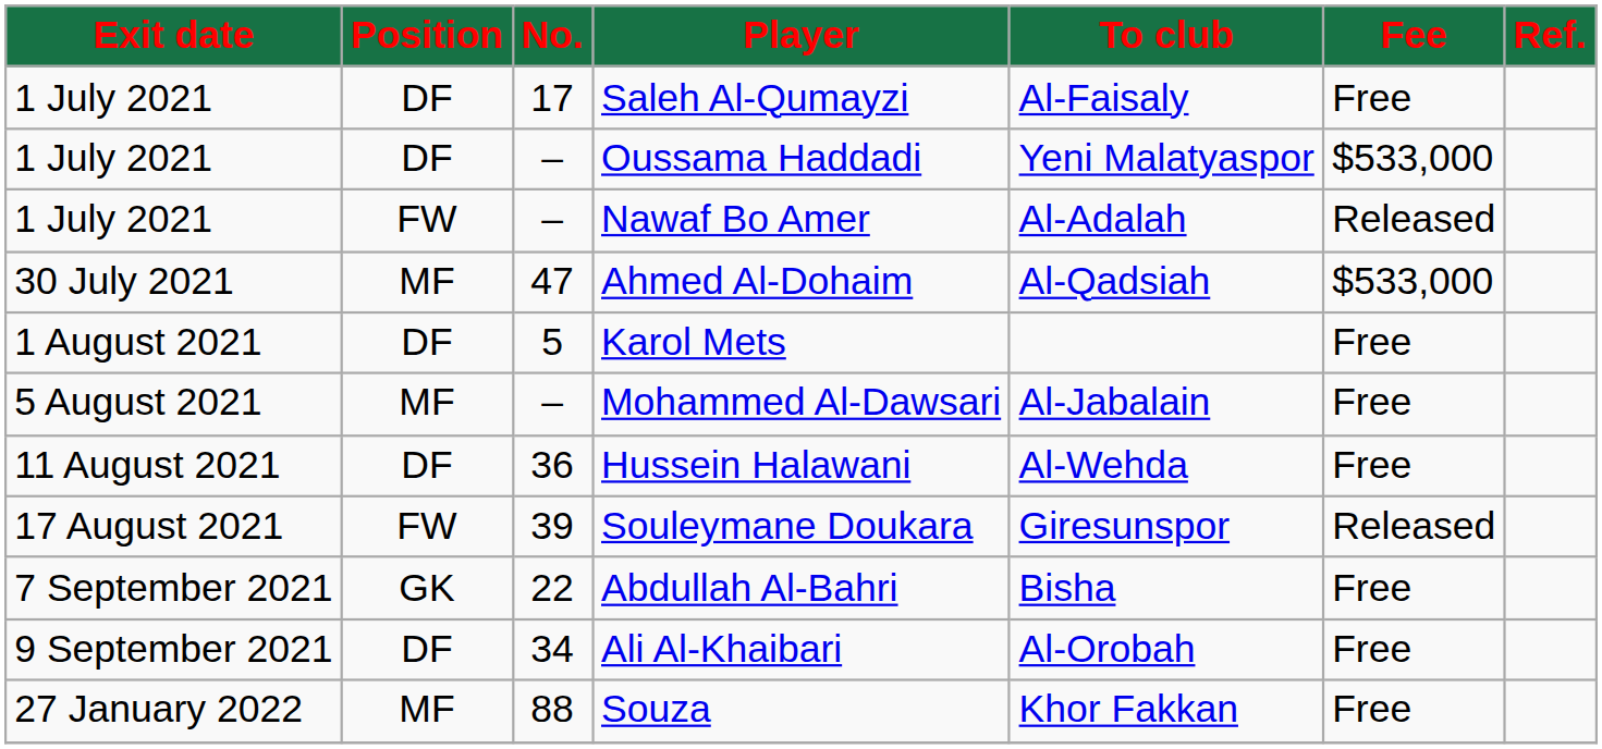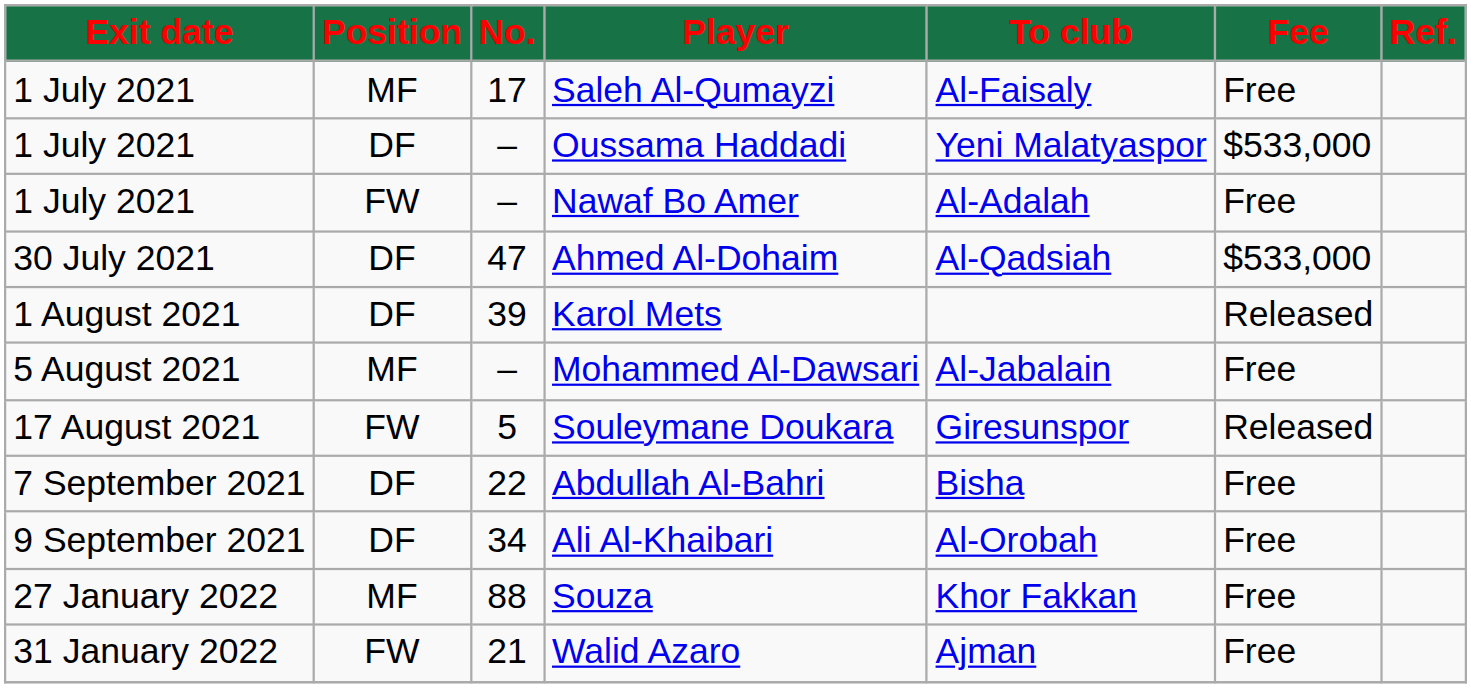 <table class="wikitable sortable">
 <tr>
 <th style="background:#177245; color:red;"><strong>Exit date</strong></th>
 <th style="background:#177245; color:red;"><strong>Position</strong></th>
 <th style="background:#177245; color:red;"><strong>No.</strong></th>
 <th style="background:#177245; color:red;"><strong>Player</strong></th>
 <th style="background:#177245; color:red;"><strong>To club</strong></th>
 <th style="background:#177245; color:red;"><strong>Fee</strong></th>
 <th style="background:#177245; color:red;"><strong>Ref.</strong></th>
 </tr>
 <tr>
 <td>1 July 2021</td>
-<td style="text-align:center;">DF</td>
+<td style="text-align:center;">MF</td>
 <td style="text-align:center;">17</td>
 <td style="text-align:left;"> <a href='#'>Saleh Al-Qumayzi</a></td>
 <td style="text-align:left;"> <a href='#'>Al-Faisaly</a></td>
 <td>Free</td>
 <td></td>
 </tr>
 <tr>
 <td>1 July 2021</td>
 <td style="text-align:center;">DF</td>
 <td style="text-align:center;">–</td>
 <td style="text-align:left;"> <a href='#'>Oussama Haddadi</a></td>
 <td style="text-align:left;"> <a href='#'>Yeni Malatyaspor</a></td>
 <td>$533,000</td>
 <td></td>
 </tr>
 <tr>
 <td>1 July 2021</td>
 <td style="text-align:center;">FW</td>
 <td style="text-align:center;">–</td>
 <td style="text-align:left;"> <a href='#'>Nawaf Bo Amer</a></td>
 <td style="text-align:left;"> <a href='#'>Al-Adalah</a></td>
-<td>Released</td>
+<td>Free</td>
 <td></td>
 </tr>
 <tr>
 <td>30 July 2021</td>
-<td style="text-align:center;">MF</td>
+<td style="text-align:center;">DF</td>
 <td style="text-align:center;">47</td>
 <td style="text-align:left;"> <a href='#'>Ahmed Al-Dohaim</a></td>
 <td style="text-align:left;"> <a href='#'>Al-Qadsiah</a></td>
 <td>$533,000</td>
 <td></td>
 </tr>
 <tr>
 <td>1 August 2021</td>
 <td style="text-align:center;">DF</td>
-<td style="text-align:center;">5</td>
+<td style="text-align:center;">39</td>
 <td style="text-align:left;"> <a href='#'>Karol Mets</a></td>
 <td style="text-align:left;"></td>
-<td>Free</td>
+<td>Released</td>
 <td></td>
 </tr>
 <tr>
 <td>5 August 2021</td>
 <td style="text-align:center;">MF</td>
 <td style="text-align:center;">–</td>
 <td style="text-align:left;"> <a href='#'>Mohammed Al-Dawsari</a></td>
 <td style="text-align:left;"> <a href='#'>Al-Jabalain</a></td>
 <td>Free</td>
 <td></td>
 </tr>
 <tr>
-<td>11 August 2021</td>
-<td style="text-align:center;">DF</td>
-<td style="text-align:center;">36</td>
-<td style="text-align:left;"> <a href='#'>Hussein Halawani</a></td>
-<td style="text-align:left;"> <a href='#'>Al-Wehda</a></td>
-<td>Free</td>
-<td></td>
-</tr>
-<tr>
 <td>17 August 2021</td>
 <td style="text-align:center;">FW</td>
-<td style="text-align:center;">39</td>
+<td style="text-align:center;">5</td>
 <td style="text-align:left;"> <a href='#'>Souleymane Doukara</a></td>
 <td style="text-align:left;"> <a href='#'>Giresunspor</a></td>
 <td>Released</td>
 <td></td>
 </tr>
 <tr>
 <td>7 September 2021</td>
-<td style="text-align:center;">GK</td>
+<td style="text-align:center;">DF</td>
 <td style="text-align:center;">22</td>
 <td style="text-align:left;"> <a href='#'>Abdullah Al-Bahri</a></td>
 <td style="text-align:left;"> <a href='#'>Bisha</a></td>
 <td>Free</td>
 <td></td>
 </tr>
 <tr>
 <td>9 September 2021</td>
 <td style="text-align:center;">DF</td>
 <td style="text-align:center;">34</td>
 <td style="text-align:left;"> <a href='#'>Ali Al-Khaibari</a></td>
 <td style="text-align:left;"> <a href='#'>Al-Orobah</a></td>
 <td>Free</td>
 <td></td>
 </tr>
 <tr>
 <td>27 January 2022</td>
 <td style="text-align:center;">MF</td>
 <td style="text-align:center;">88</td>
 <td style="text-align:left;"> <a href='#'>Souza</a></td>
 <td style="text-align:left;"> <a href='#'>Khor Fakkan</a></td>
 <td>Free</td>
 <td></td>
 </tr>
 <tr>
+<td>31 January 2022</td>
+<td style="text-align:center;">FW</td>
+<td style="text-align:center;">21</td>
+<td style="text-align:left;"> <a href='#'>Walid Azaro</a></td>
+<td style="text-align:left;"> <a href='#'>Ajman</a></td>
+<td>Free</td>
+<td></td>
+</tr>
+<tr>
 </tr>
 </table>
